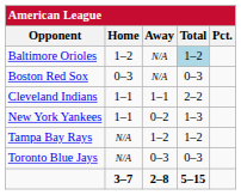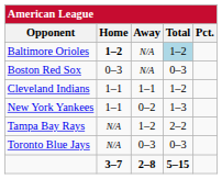 <table class="wikitable" style="font-size: 95%; text-align: center">
 <tr>
 <td colspan="7" style="text-align:left; background:#c60c30;color:#fff"><strong>American League</strong></td>
 </tr>
 <tr>
 <th>Opponent</th>
 <th>Home</th>
 <th>Away</th>
 <th>Total</th>
 <th>Pct.</th>
 </tr>
 <tr>
 <td style="text-align:left"><a href='#'>Baltimore Orioles</a></td>
-<td>1–2</td>
+<td><strong>1–2</strong></td>
 <td><small><em>N/A</em></small></td>
 <td style="background: lightblue;">1–2</td>
 <td></td>
 </tr>
 <tr>
 <td style="text-align:left"><a href='#'>Boston Red Sox</a></td>
 <td>0–3</td>
 <td><small><em>N/A</em></small></td>
 <td>0–3</td>
 <td></td>
 </tr>
 <tr>
 <td style="text-align:left"><a href='#'>Cleveland Indians</a></td>
 <td>1–1</td>
 <td>1–1</td>
-<td>2–2</td>
+<td>1–2</td>
 <td></td>
 </tr>
 <tr>
 <td style="text-align:left"><a href='#'>New York Yankees</a></td>
 <td>1–1</td>
 <td>0–2</td>
 <td>1–3</td>
 <td></td>
 </tr>
 <tr>
 <td style="text-align:left"><a href='#'>Tampa Bay Rays</a></td>
 <td><small><em>N/A</em></small></td>
 <td>1–2</td>
-<td>1–2</td>
+<td>2–2</td>
 <td></td>
 </tr>
 <tr>
 <td style="text-align:left"><a href='#'>Toronto Blue Jays</a></td>
 <td><small><em>N/A</em></small></td>
 <td>0–3</td>
 <td>0–3</td>
 <td></td>
 </tr>
 <tr style="font-weight:bold">
 <td></td>
 <td>3–7</td>
 <td>2–8</td>
 <td>5–15</td>
 <td></td>
 </tr>
 </table>
